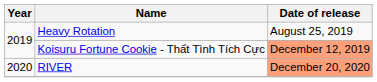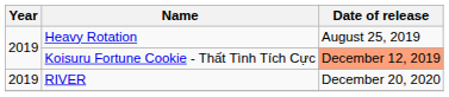 <table class="sortable wikitable">
 <tr>
 <th>Year</th>
 <th>Name</th>
 <th>Date of release</th>
 </tr>
 <tr>
 <td rowspan="2">2019</td>
 <td><a href='#'>Heavy Rotation</a></td>
 <td>August 25, 2019</td>
 </tr>
 <tr>
 <td><a href='#'>Koisuru Fortune Cookie</a> - Thất Tình Tích Cực</td>
 <td style="background: lightsalmon;">December 12, 2019</td>
 </tr>
 <tr>
-<td>2020</td>
+<td>2019</td>
 <td><a href='#'>RIVER</a></td>
-<td style="background: lightsalmon;">December 20, 2020</td>
+<td>December 20, 2020</td>
 </tr>
 <tr>
 </tr>
 </table>
